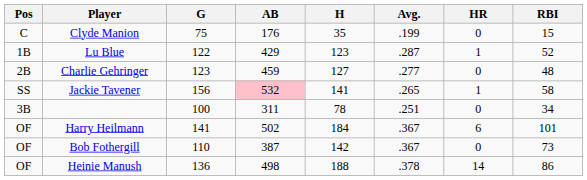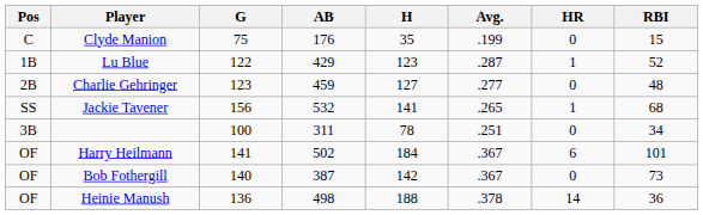 <table class="wikitable sortable">
 <tr>
 <th bgcolor="#DDDDFF" width="5%">Pos</th>
 <th bgcolor="#DDDDFF" width="16%">Player</th>
 <th bgcolor="#DDDDFF" width="9%">G</th>
 <th bgcolor="#DDDDFF" width="9%">AB</th>
 <th bgcolor="#DDDDFF" width="9%">H</th>
 <th bgcolor="#DDDDFF" width="9%">Avg.</th>
 <th bgcolor="#DDDDFF" width="9%">HR</th>
 <th bgcolor="#DDDDFF" width="9%">RBI</th>
 </tr>
 <tr align="center">
 <td>C</td>
 <td><a href='#'>Clyde Manion</a></td>
 <td>75</td>
 <td>176</td>
 <td>35</td>
 <td>.199</td>
 <td>0</td>
 <td>15</td>
 </tr>
 <tr align=center>
 <td>1B</td>
 <td><a href='#'>Lu Blue</a></td>
 <td>122</td>
 <td>429</td>
 <td>123</td>
 <td>.287</td>
 <td>1</td>
 <td>52</td>
 </tr>
 <tr align=center>
 <td>2B</td>
 <td><a href='#'>Charlie Gehringer</a></td>
 <td>123</td>
 <td>459</td>
 <td>127</td>
 <td>.277</td>
 <td>0</td>
 <td>48</td>
 </tr>
 <tr align=center>
 <td>SS</td>
 <td><a href='#'>Jackie Tavener</a></td>
 <td>156</td>
-<td style="background: pink;">532</td>
+<td>532</td>
 <td>141</td>
 <td>.265</td>
 <td>1</td>
-<td>58</td>
+<td>68</td>
 </tr>
 <tr align=center>
 <td>3B</td>
 <td></td>
 <td>100</td>
 <td>311</td>
 <td>78</td>
 <td>.251</td>
 <td>0</td>
 <td>34</td>
 </tr>
 <tr align="center">
 <td>OF</td>
 <td><a href='#'>Harry Heilmann</a></td>
 <td>141</td>
 <td>502</td>
 <td>184</td>
 <td>.367</td>
 <td>6</td>
 <td>101</td>
 </tr>
 <tr align=center>
 <td>OF</td>
 <td><a href='#'>Bob Fothergill</a></td>
-<td>110</td>
+<td>140</td>
 <td>387</td>
 <td>142</td>
 <td>.367</td>
 <td>0</td>
 <td>73</td>
 </tr>
 <tr align=center>
 <td>OF</td>
 <td><a href='#'>Heinie Manush</a></td>
 <td>136</td>
 <td>498</td>
 <td>188</td>
 <td>.378</td>
 <td>14</td>
-<td>86</td>
+<td>36</td>
 </tr>
 </table>
